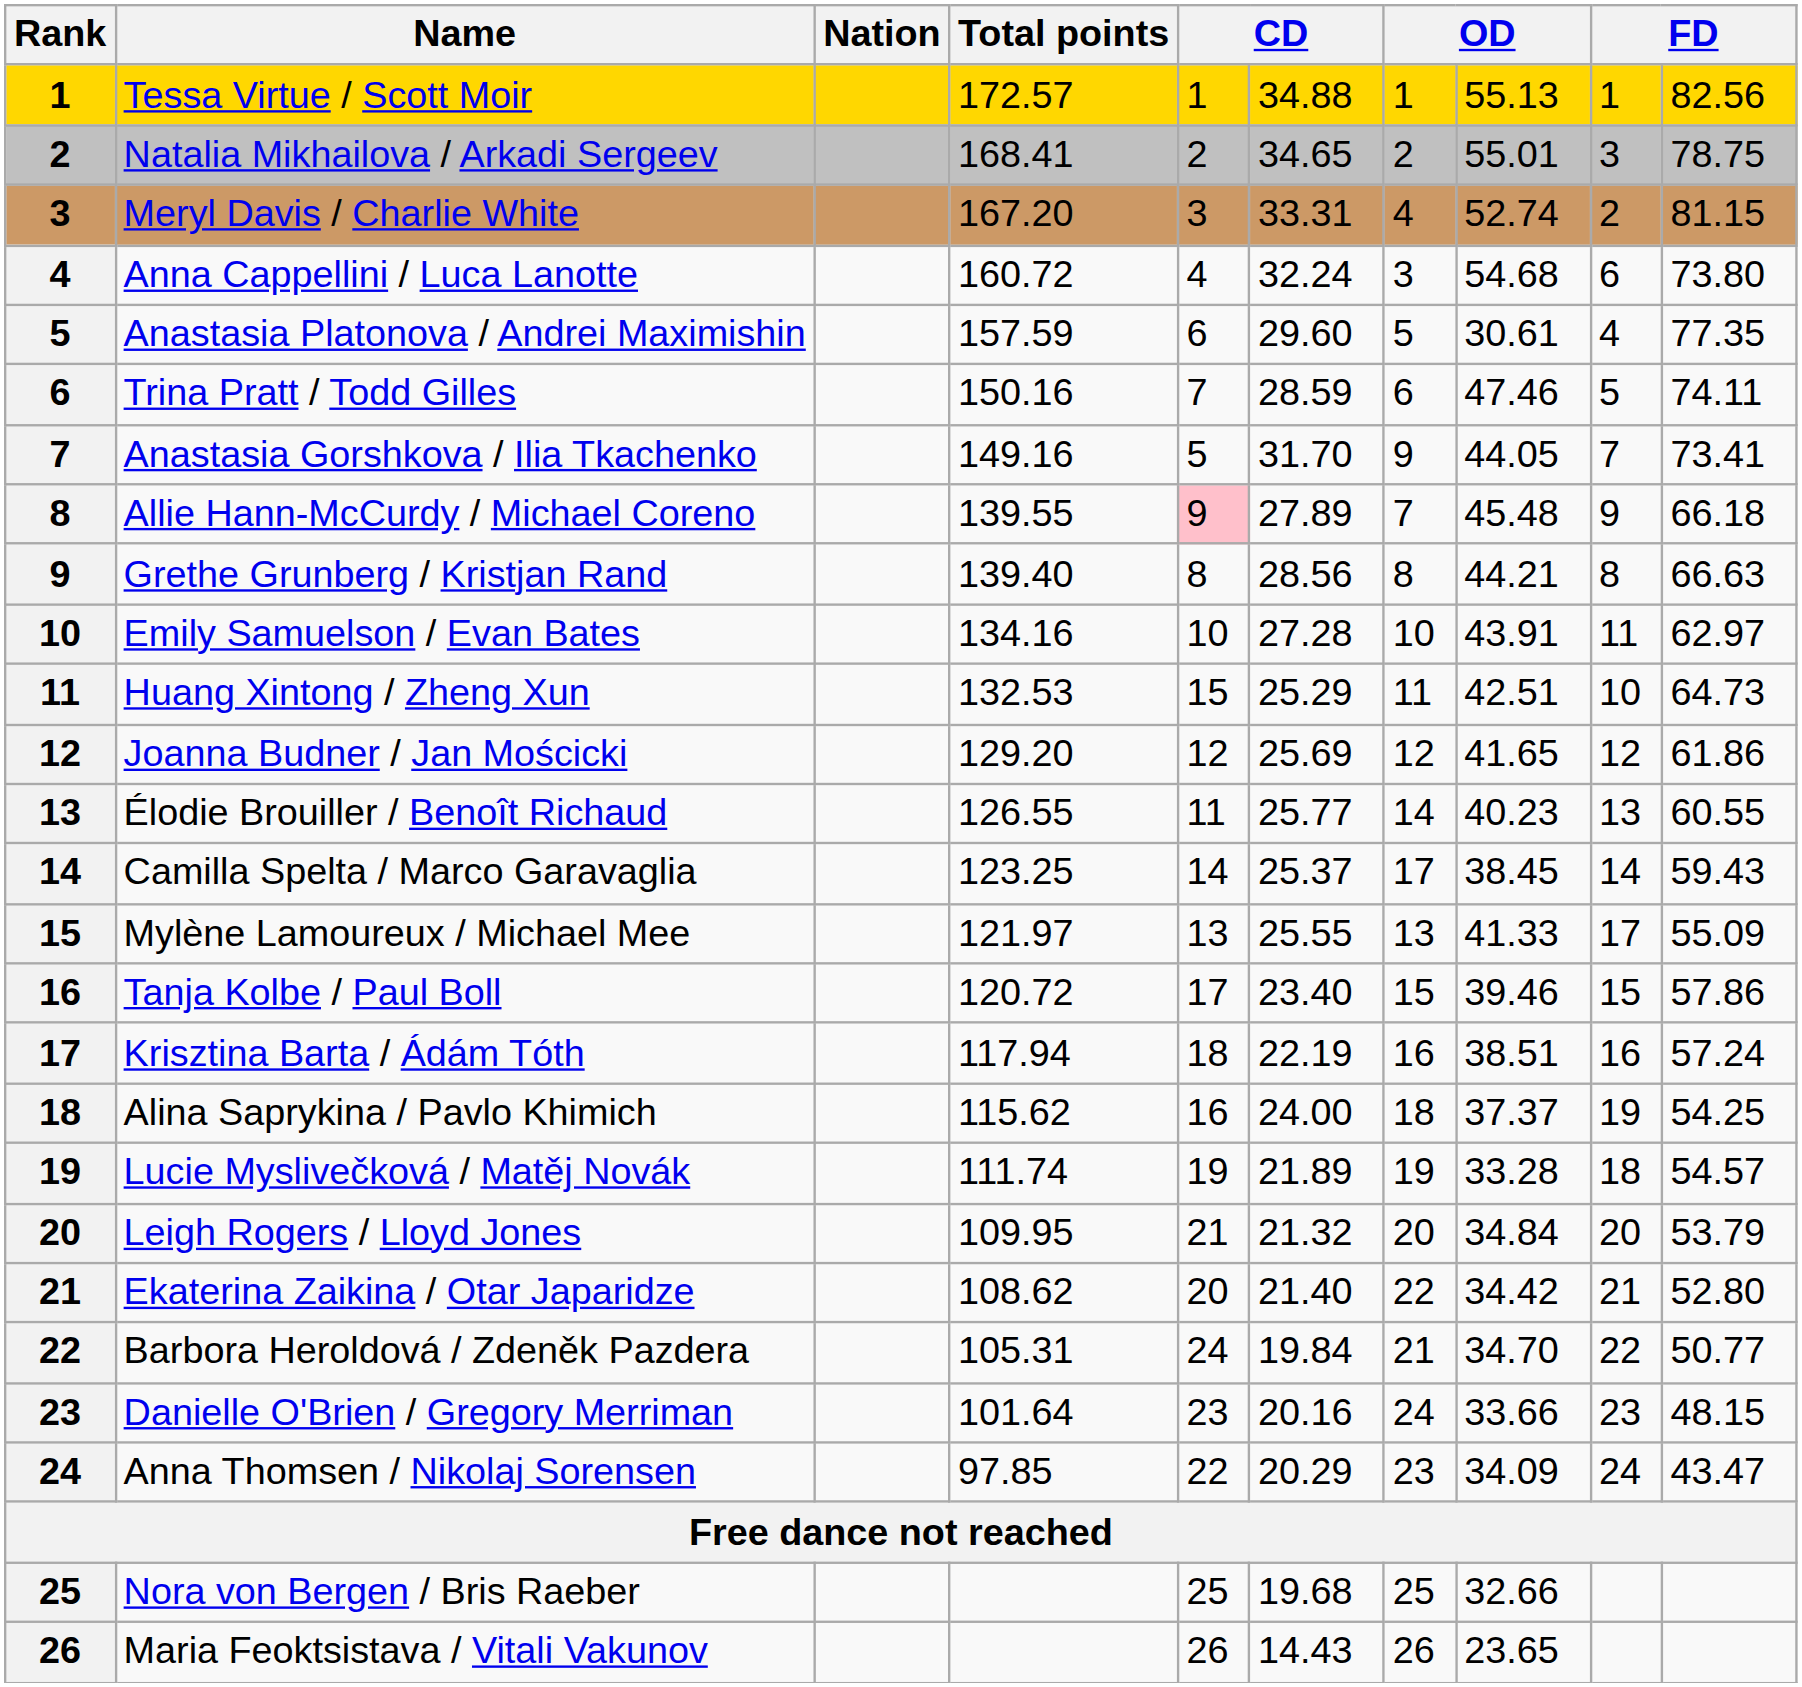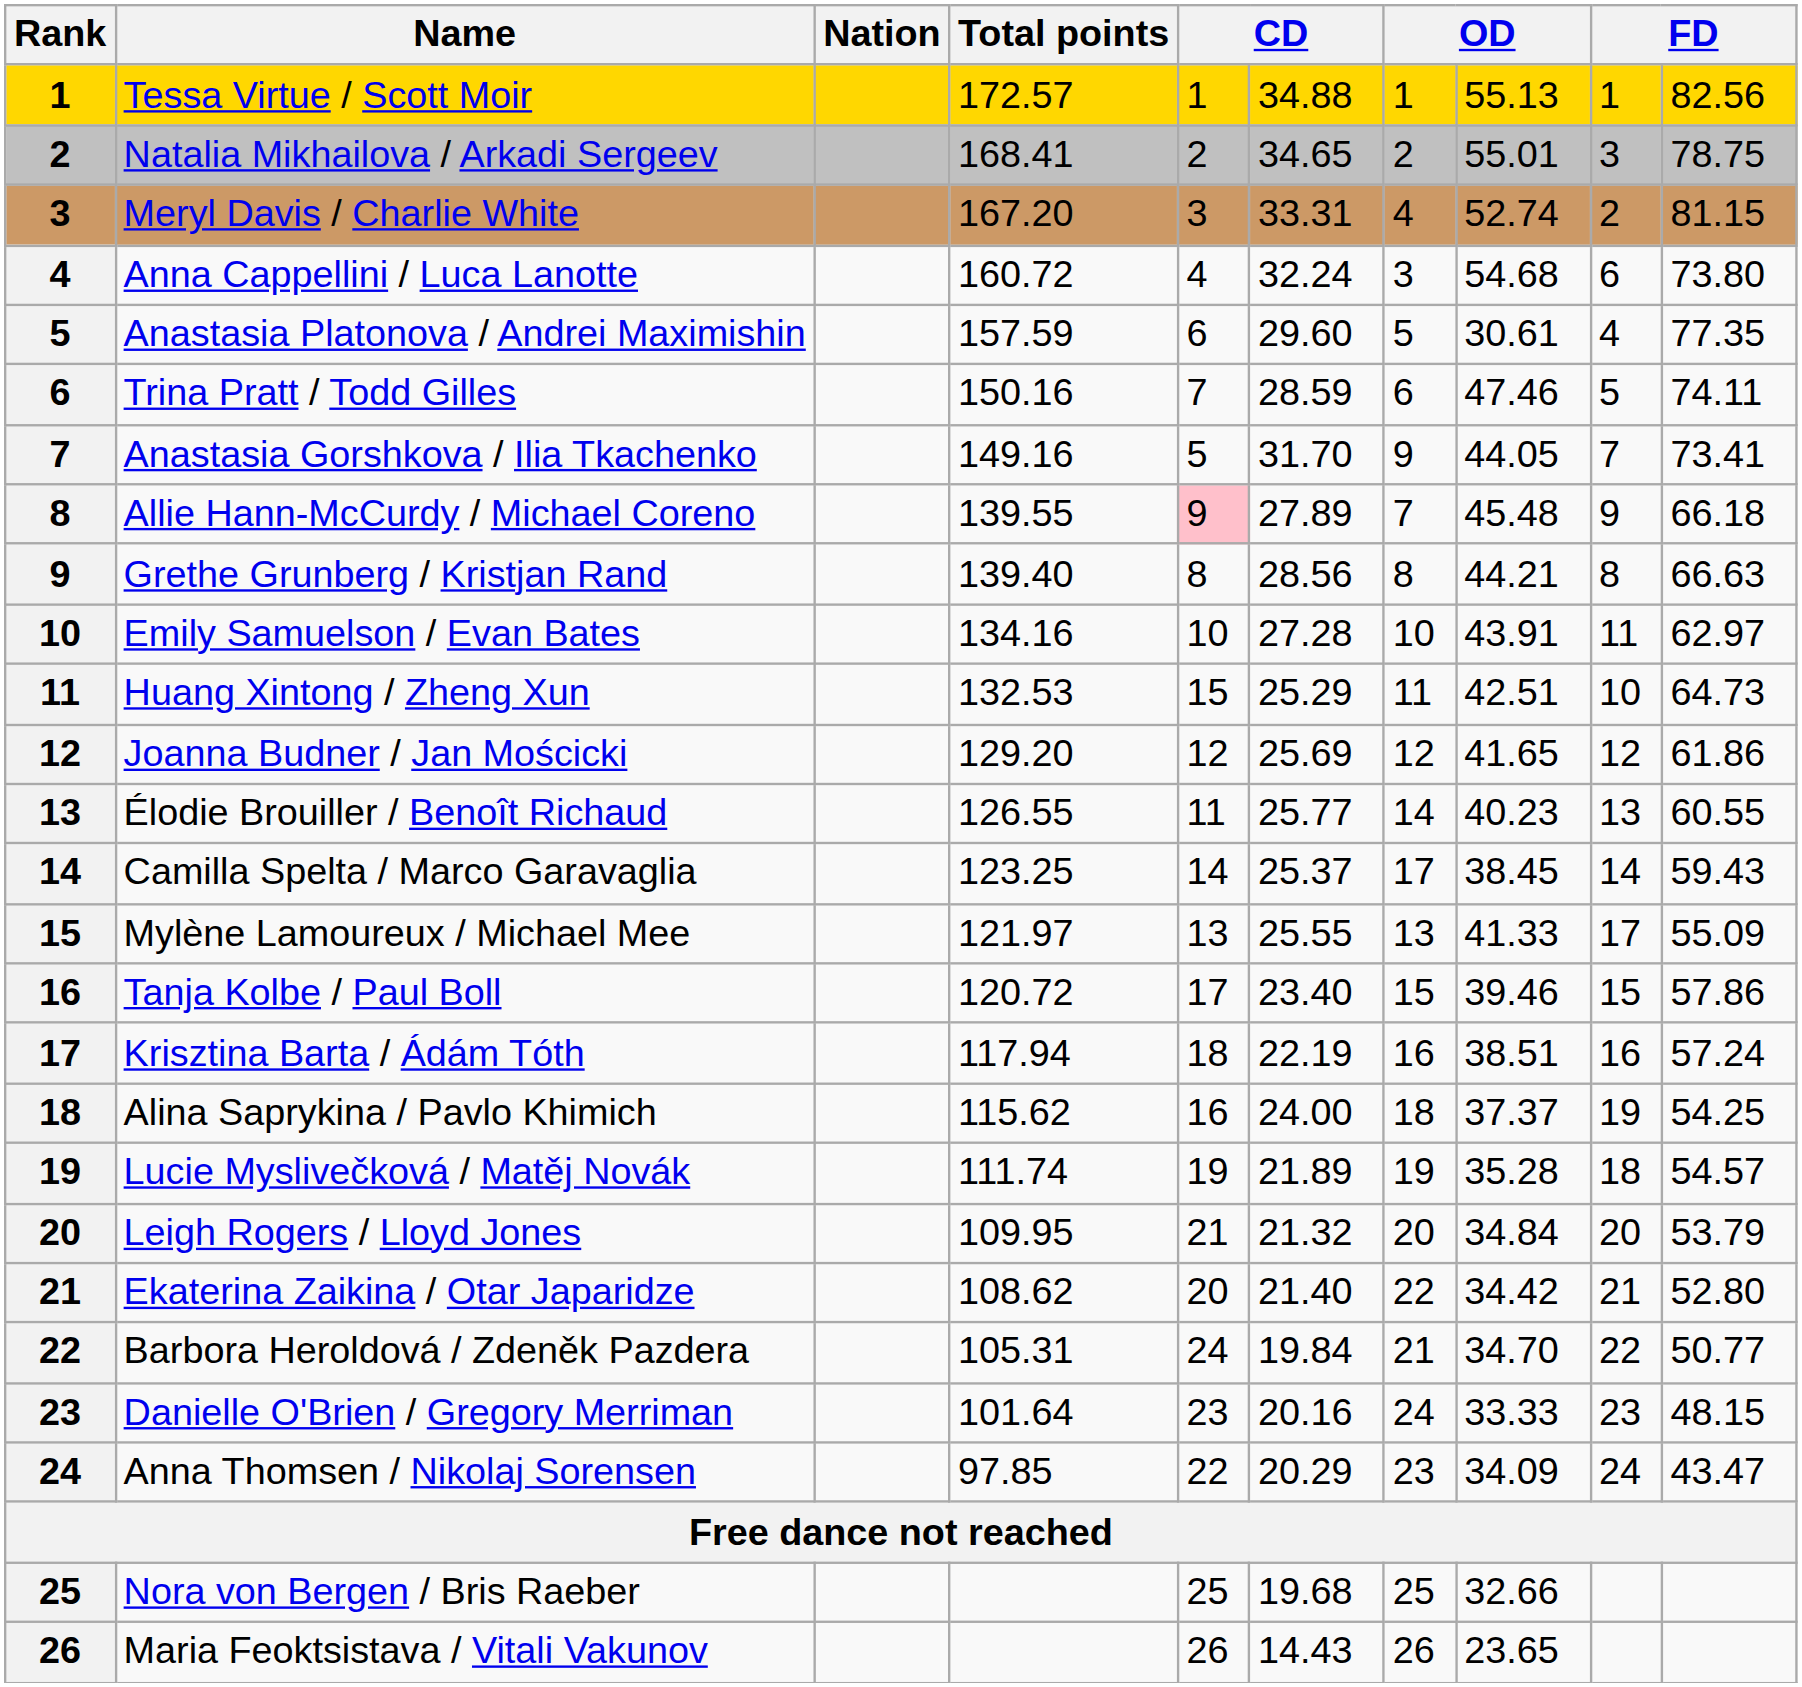 <table class="wikitable">
 <tr>
 <th>Rank</th>
 <th>Name</th>
 <th>Nation</th>
 <th>Total points</th>
 <th colspan="2" width="80px"><a href='#'>CD</a></th>
 <th colspan="2" width="80px"><a href='#'>OD</a></th>
 <th colspan="2" width="80px"><a href='#'>FD</a></th>
 </tr>
 <tr bgcolor=gold>
 <td align=center><strong>1</strong></td>
 <td><a href='#'>Tessa Virtue</a> / <a href='#'>Scott Moir</a></td>
 <td></td>
 <td>172.57</td>
 <td>1</td>
 <td>34.88</td>
 <td>1</td>
 <td>55.13</td>
 <td>1</td>
 <td>82.56</td>
 </tr>
 <tr bgcolor=silver>
 <td align=center><strong>2</strong></td>
 <td><a href='#'>Natalia Mikhailova</a> / <a href='#'>Arkadi Sergeev</a></td>
 <td></td>
 <td>168.41</td>
 <td>2</td>
 <td>34.65</td>
 <td>2</td>
 <td>55.01</td>
 <td>3</td>
 <td>78.75</td>
 </tr>
 <tr bgcolor=cc9966>
 <td align=center><strong>3</strong></td>
 <td><a href='#'>Meryl Davis</a> / <a href='#'>Charlie White</a></td>
 <td></td>
 <td>167.20</td>
 <td>3</td>
 <td>33.31</td>
 <td>4</td>
 <td>52.74</td>
 <td>2</td>
 <td>81.15</td>
 </tr>
 <tr>
 <th>4</th>
 <td><a href='#'>Anna Cappellini</a> / <a href='#'>Luca Lanotte</a></td>
 <td></td>
 <td>160.72</td>
 <td>4</td>
 <td>32.24</td>
 <td>3</td>
 <td>54.68</td>
 <td>6</td>
 <td>73.80</td>
 </tr>
 <tr>
 <th>5</th>
 <td><a href='#'>Anastasia Platonova</a> / <a href='#'>Andrei Maximishin</a></td>
 <td></td>
 <td>157.59</td>
 <td>6</td>
 <td>29.60</td>
 <td>5</td>
 <td>30.61</td>
 <td>4</td>
 <td>77.35</td>
 </tr>
 <tr>
 <th>6</th>
 <td><a href='#'>Trina Pratt</a> / <a href='#'>Todd Gilles</a></td>
 <td></td>
 <td>150.16</td>
 <td>7</td>
 <td>28.59</td>
 <td>6</td>
 <td>47.46</td>
 <td>5</td>
 <td>74.11</td>
 </tr>
 <tr>
 <th>7</th>
 <td><a href='#'>Anastasia Gorshkova</a> / <a href='#'>Ilia Tkachenko</a></td>
 <td></td>
 <td>149.16</td>
 <td>5</td>
 <td>31.70</td>
 <td>9</td>
 <td>44.05</td>
 <td>7</td>
 <td>73.41</td>
 </tr>
 <tr>
 <th>8</th>
 <td><a href='#'>Allie Hann-McCurdy</a> / <a href='#'>Michael Coreno</a></td>
 <td></td>
 <td>139.55</td>
 <td style="background: pink;">9</td>
 <td>27.89</td>
 <td>7</td>
 <td>45.48</td>
 <td>9</td>
 <td>66.18</td>
 </tr>
 <tr>
 <th>9</th>
 <td><a href='#'>Grethe Grunberg</a> / <a href='#'>Kristjan Rand</a></td>
 <td></td>
 <td>139.40</td>
 <td>8</td>
 <td>28.56</td>
 <td>8</td>
 <td>44.21</td>
 <td>8</td>
 <td>66.63</td>
 </tr>
 <tr>
 <th>10</th>
 <td><a href='#'>Emily Samuelson</a> / <a href='#'>Evan Bates</a></td>
 <td></td>
 <td>134.16</td>
 <td>10</td>
 <td>27.28</td>
 <td>10</td>
 <td>43.91</td>
 <td>11</td>
 <td>62.97</td>
 </tr>
 <tr>
 <th>11</th>
 <td><a href='#'>Huang Xintong</a> / <a href='#'>Zheng Xun</a></td>
 <td></td>
 <td>132.53</td>
 <td>15</td>
 <td>25.29</td>
 <td>11</td>
 <td>42.51</td>
 <td>10</td>
 <td>64.73</td>
 </tr>
 <tr>
 <th>12</th>
 <td><a href='#'>Joanna Budner</a> / <a href='#'>Jan Mościcki</a></td>
 <td></td>
 <td>129.20</td>
 <td>12</td>
 <td>25.69</td>
 <td>12</td>
 <td>41.65</td>
 <td>12</td>
 <td>61.86</td>
 </tr>
 <tr>
 <th>13</th>
 <td>Élodie Brouiller / <a href='#'>Benoît Richaud</a></td>
 <td></td>
 <td>126.55</td>
 <td>11</td>
 <td>25.77</td>
 <td>14</td>
 <td>40.23</td>
 <td>13</td>
 <td>60.55</td>
 </tr>
 <tr>
 <th>14</th>
 <td>Camilla Spelta / Marco Garavaglia</td>
 <td></td>
 <td>123.25</td>
 <td>14</td>
 <td>25.37</td>
 <td>17</td>
 <td>38.45</td>
 <td>14</td>
 <td>59.43</td>
 </tr>
 <tr>
 <th>15</th>
 <td>Mylène Lamoureux / Michael Mee</td>
 <td></td>
 <td>121.97</td>
 <td>13</td>
 <td>25.55</td>
 <td>13</td>
 <td>41.33</td>
 <td>17</td>
 <td>55.09</td>
 </tr>
 <tr>
 <th>16</th>
 <td><a href='#'>Tanja Kolbe</a> / <a href='#'>Paul Boll</a></td>
 <td></td>
 <td>120.72</td>
 <td>17</td>
 <td>23.40</td>
 <td>15</td>
 <td>39.46</td>
 <td>15</td>
 <td>57.86</td>
 </tr>
 <tr>
 <th>17</th>
 <td><a href='#'>Krisztina Barta</a> / <a href='#'>Ádám Tóth</a></td>
 <td></td>
 <td>117.94</td>
 <td>18</td>
 <td>22.19</td>
 <td>16</td>
 <td>38.51</td>
 <td>16</td>
 <td>57.24</td>
 </tr>
 <tr>
 <th>18</th>
 <td>Alina Saprykina / Pavlo Khimich</td>
 <td></td>
 <td>115.62</td>
 <td>16</td>
 <td>24.00</td>
 <td>18</td>
 <td>37.37</td>
 <td>19</td>
 <td>54.25</td>
 </tr>
 <tr>
 <th>19</th>
 <td><a href='#'>Lucie Myslivečková</a> / <a href='#'>Matěj Novák</a></td>
 <td></td>
 <td>111.74</td>
 <td>19</td>
 <td>21.89</td>
 <td>19</td>
-<td>33.28</td>
+<td>35.28</td>
 <td>18</td>
 <td>54.57</td>
 </tr>
 <tr>
 <th>20</th>
 <td><a href='#'>Leigh Rogers</a> / <a href='#'>Lloyd Jones</a></td>
 <td></td>
 <td>109.95</td>
 <td>21</td>
 <td>21.32</td>
 <td>20</td>
 <td>34.84</td>
 <td>20</td>
 <td>53.79</td>
 </tr>
 <tr>
 <th>21</th>
 <td><a href='#'>Ekaterina Zaikina</a> / <a href='#'>Otar Japaridze</a></td>
 <td></td>
 <td>108.62</td>
 <td>20</td>
 <td>21.40</td>
 <td>22</td>
 <td>34.42</td>
 <td>21</td>
 <td>52.80</td>
 </tr>
 <tr>
 <th>22</th>
 <td>Barbora Heroldová / Zdeněk Pazdera</td>
 <td></td>
 <td>105.31</td>
 <td>24</td>
 <td>19.84</td>
 <td>21</td>
 <td>34.70</td>
 <td>22</td>
 <td>50.77</td>
 </tr>
 <tr>
 <th>23</th>
 <td><a href='#'>Danielle O'Brien</a> / <a href='#'>Gregory Merriman</a></td>
 <td></td>
 <td>101.64</td>
 <td>23</td>
 <td>20.16</td>
 <td>24</td>
-<td>33.66</td>
+<td>33.33</td>
 <td>23</td>
 <td>48.15</td>
 </tr>
 <tr>
 <th>24</th>
 <td>Anna Thomsen / <a href='#'>Nikolaj Sorensen</a></td>
 <td></td>
 <td>97.85</td>
 <td>22</td>
 <td>20.29</td>
 <td>23</td>
 <td>34.09</td>
 <td>24</td>
 <td>43.47</td>
 </tr>
 <tr>
 <th colspan=10>Free dance not reached</th>
 </tr>
 <tr>
 <th>25</th>
 <td><a href='#'>Nora von Bergen</a> / Bris Raeber</td>
 <td></td>
 <td></td>
 <td>25</td>
 <td>19.68</td>
 <td>25</td>
 <td>32.66</td>
 <td></td>
 <td></td>
 </tr>
 <tr>
 <th>26</th>
 <td>Maria Feoktsistava / <a href='#'>Vitali Vakunov</a></td>
 <td></td>
 <td></td>
 <td>26</td>
 <td>14.43</td>
 <td>26</td>
 <td>23.65</td>
 <td></td>
 <td></td>
 </tr>
 </table>
